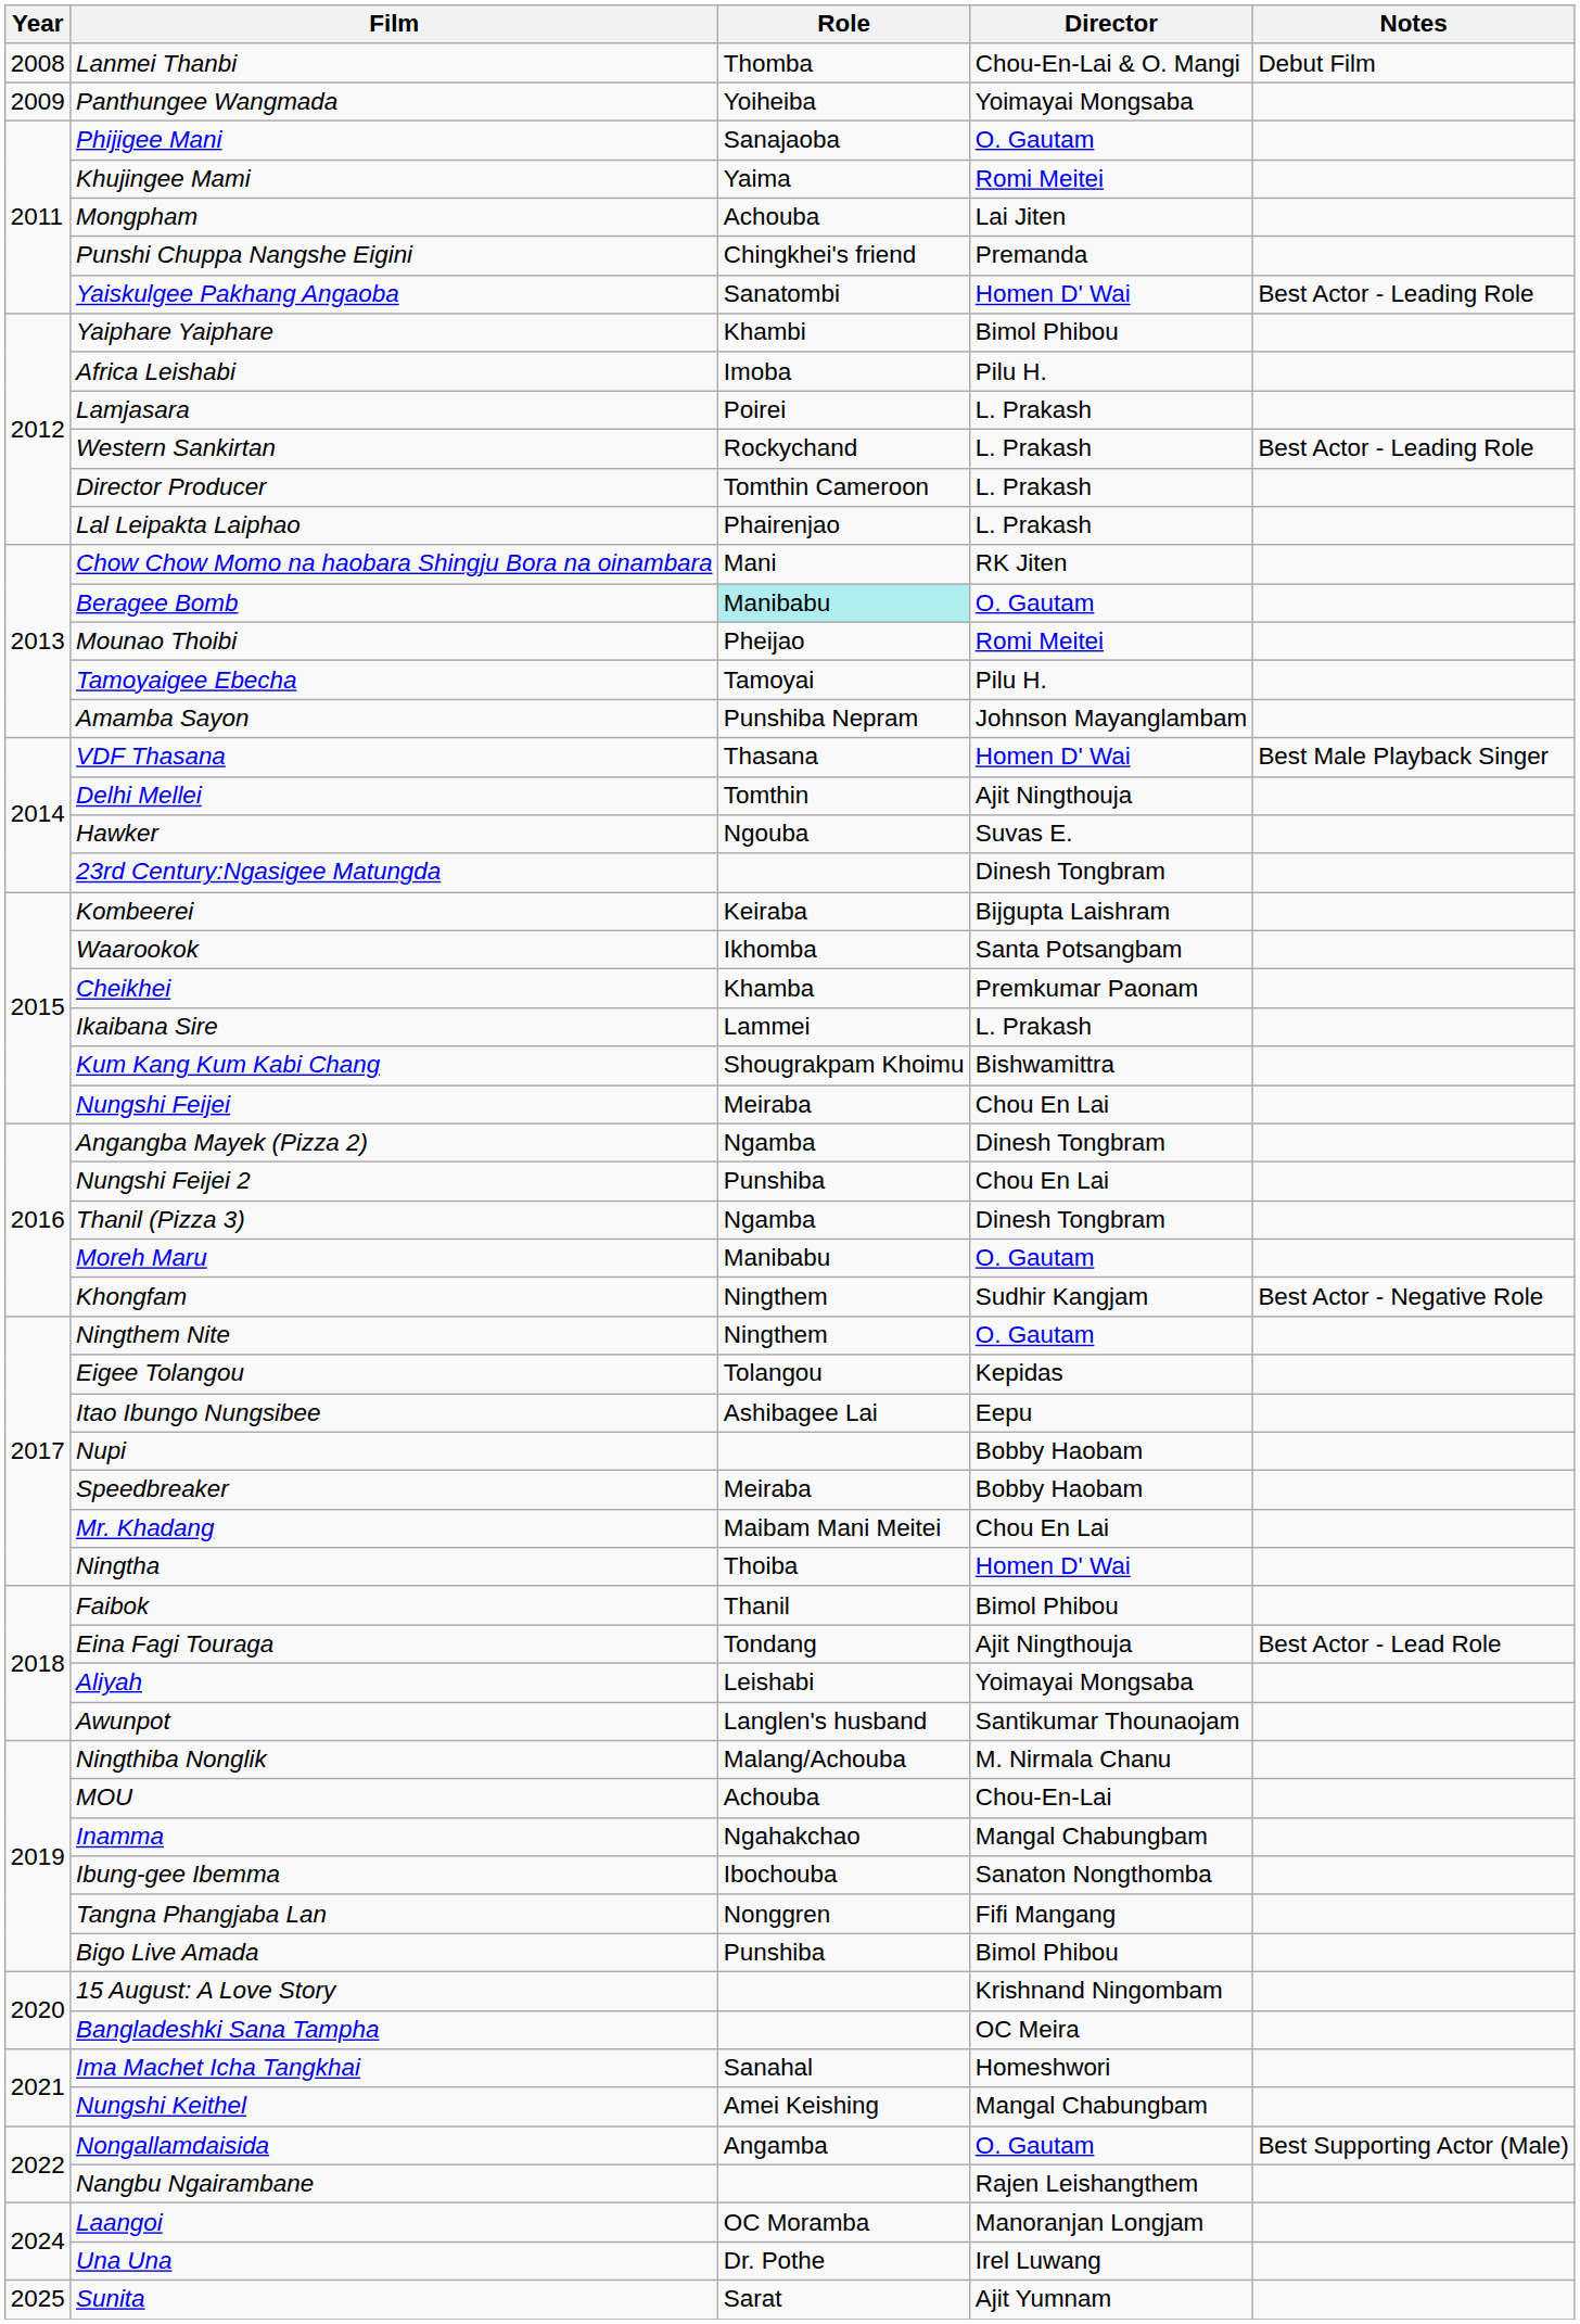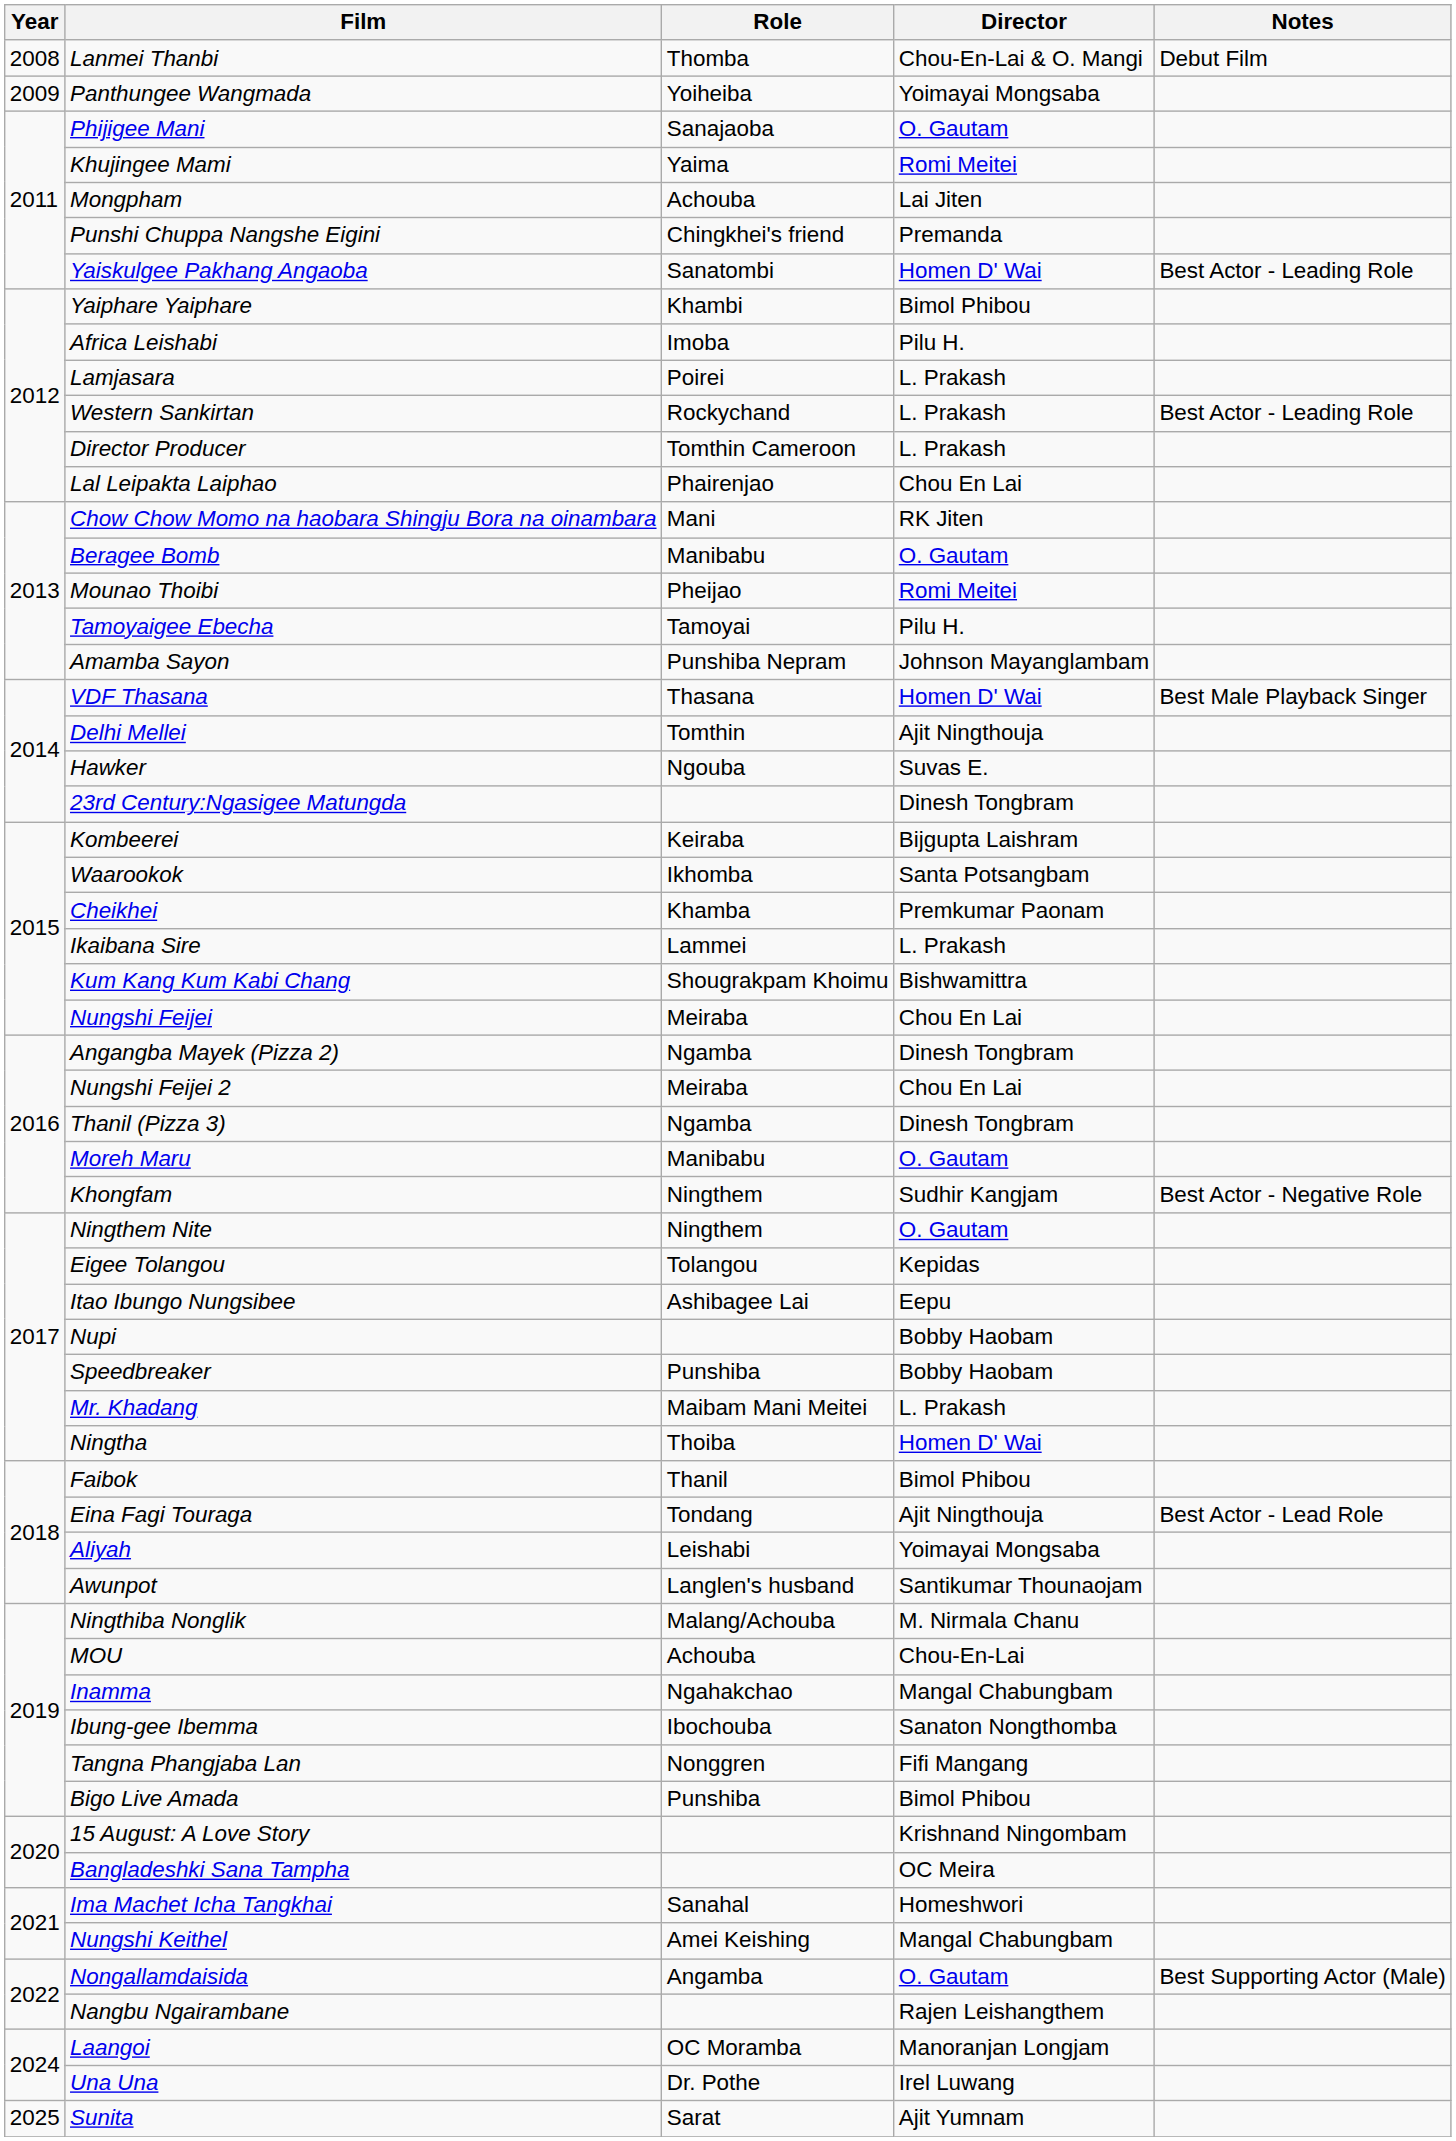 <table class="wikitable sortable">
 <tr>
 <th>Year</th>
 <th>Film</th>
 <th>Role</th>
 <th>Director</th>
 <th>Notes</th>
 </tr>
 <tr>
 <td>2008</td>
 <td><em>Lanmei Thanbi</em></td>
 <td>Thomba</td>
 <td>Chou-En-Lai & O. Mangi</td>
 <td>Debut Film</td>
 </tr>
 <tr>
 <td>2009</td>
 <td><em>Panthungee Wangmada</em></td>
 <td>Yoiheiba</td>
 <td>Yoimayai Mongsaba</td>
 <td></td>
 </tr>
 <tr>
 <td rowspan="5">2011</td>
 <td><em><a href='#'>Phijigee Mani</a></em></td>
 <td>Sanajaoba</td>
 <td><a href='#'>O. Gautam</a></td>
 <td></td>
 </tr>
 <tr>
 <td><em>Khujingee Mami</em></td>
 <td>Yaima</td>
 <td><a href='#'>Romi Meitei</a></td>
 <td></td>
 </tr>
 <tr>
 <td><em>Mongpham</em></td>
 <td>Achouba</td>
 <td>Lai Jiten</td>
 <td></td>
 </tr>
 <tr>
 <td><em>Punshi Chuppa Nangshe Eigini</em></td>
 <td>Chingkhei's friend</td>
 <td>Premanda</td>
 <td></td>
 </tr>
 <tr>
 <td><em><a href='#'>Yaiskulgee Pakhang Angaoba</a></em></td>
 <td>Sanatombi</td>
 <td><a href='#'>Homen D' Wai</a></td>
 <td>Best Actor - Leading Role</td>
 </tr>
 <tr>
 <td rowspan="6">2012</td>
 <td><em>Yaiphare Yaiphare</em></td>
 <td>Khambi</td>
 <td>Bimol Phibou</td>
 <td></td>
 </tr>
 <tr>
 <td><em>Africa Leishabi</em></td>
 <td>Imoba</td>
 <td>Pilu H.</td>
 <td></td>
 </tr>
 <tr>
 <td><em>Lamjasara</em></td>
 <td>Poirei</td>
 <td>L. Prakash</td>
 <td></td>
 </tr>
 <tr>
 <td><em>Western Sankirtan</em></td>
 <td>Rockychand</td>
 <td>L. Prakash</td>
 <td>Best Actor - Leading Role</td>
 </tr>
 <tr>
 <td><em>Director Producer</em></td>
 <td>Tomthin Cameroon</td>
 <td>L. Prakash</td>
 <td></td>
 </tr>
 <tr>
 <td><em>Lal Leipakta Laiphao</em></td>
 <td>Phairenjao</td>
-<td>L. Prakash</td>
+<td>Chou En Lai</td>
 <td></td>
 </tr>
 <tr>
 <td rowspan="5">2013</td>
 <td><em><a href='#'>Chow Chow Momo na haobara Shingju Bora na oinambara</a></em></td>
 <td>Mani</td>
 <td>RK Jiten</td>
 <td></td>
 </tr>
 <tr>
 <td><em><a href='#'>Beragee Bomb</a></em></td>
-<td style="background: paleturquoise;">Manibabu</td>
+<td>Manibabu</td>
 <td><a href='#'>O. Gautam</a></td>
 <td></td>
 </tr>
 <tr>
 <td><em>Mounao Thoibi</em></td>
 <td>Pheijao</td>
 <td><a href='#'>Romi Meitei</a></td>
 <td></td>
 </tr>
 <tr>
 <td><em><a href='#'>Tamoyaigee Ebecha</a></em></td>
 <td>Tamoyai</td>
 <td>Pilu H.</td>
 <td></td>
 </tr>
 <tr>
 <td><em>Amamba Sayon</em></td>
 <td>Punshiba Nepram</td>
 <td>Johnson Mayanglambam</td>
 <td></td>
 </tr>
 <tr>
 <td rowspan="4">2014</td>
 <td><em><a href='#'>VDF Thasana</a></em></td>
 <td>Thasana</td>
 <td><a href='#'>Homen D' Wai</a></td>
 <td>Best Male Playback Singer</td>
 </tr>
 <tr>
 <td><em><a href='#'>Delhi Mellei</a></em></td>
 <td>Tomthin</td>
 <td>Ajit Ningthouja</td>
 <td></td>
 </tr>
 <tr>
 <td><em>Hawker</em></td>
 <td>Ngouba</td>
 <td>Suvas E.</td>
 <td></td>
 </tr>
 <tr>
 <td><em><a href='#'>23rd Century:Ngasigee Matungda</a></em></td>
 <td></td>
 <td>Dinesh Tongbram</td>
 <td></td>
 </tr>
 <tr>
 <td rowspan="6">2015</td>
 <td><em>Kombeerei</em></td>
 <td>Keiraba</td>
 <td>Bijgupta Laishram</td>
 <td></td>
 </tr>
 <tr>
 <td><em>Waarookok</em></td>
 <td>Ikhomba</td>
 <td>Santa Potsangbam</td>
 <td></td>
 </tr>
 <tr>
 <td><em><a href='#'>Cheikhei</a></em></td>
 <td>Khamba</td>
 <td>Premkumar Paonam</td>
 <td></td>
 </tr>
 <tr>
 <td><em>Ikaibana Sire</em></td>
 <td>Lammei</td>
 <td>L. Prakash</td>
 <td></td>
 </tr>
 <tr>
 <td><em><a href='#'>Kum Kang Kum Kabi Chang</a></em></td>
 <td>Shougrakpam Khoimu</td>
 <td>Bishwamittra</td>
 <td></td>
 </tr>
 <tr>
 <td><em><a href='#'>Nungshi Feijei</a></em></td>
 <td>Meiraba</td>
 <td>Chou En Lai</td>
 <td></td>
 </tr>
 <tr>
 <td rowspan="5">2016</td>
 <td><em>Angangba Mayek (Pizza 2)</em></td>
 <td>Ngamba</td>
 <td>Dinesh Tongbram</td>
 <td></td>
 </tr>
 <tr>
 <td><em>Nungshi Feijei 2</em></td>
-<td>Punshiba</td>
+<td>Meiraba</td>
 <td>Chou En Lai</td>
 <td></td>
 </tr>
 <tr>
 <td><em>Thanil (Pizza 3)</em></td>
 <td>Ngamba</td>
 <td>Dinesh Tongbram</td>
 <td></td>
 </tr>
 <tr>
 <td><em><a href='#'>Moreh Maru</a></em></td>
 <td>Manibabu</td>
 <td><a href='#'>O. Gautam</a></td>
 <td></td>
 </tr>
 <tr>
 <td><em>Khongfam</em></td>
 <td>Ningthem</td>
 <td>Sudhir Kangjam</td>
 <td>Best Actor - Negative Role</td>
 </tr>
 <tr>
 <td rowspan="7">2017</td>
 <td><em>Ningthem Nite</em></td>
 <td>Ningthem</td>
 <td><a href='#'>O. Gautam</a></td>
 <td></td>
 </tr>
 <tr>
 <td><em>Eigee Tolangou</em></td>
 <td>Tolangou</td>
 <td>Kepidas</td>
 <td></td>
 </tr>
 <tr>
 <td><em>Itao Ibungo Nungsibee</em></td>
 <td>Ashibagee Lai</td>
 <td>Eepu</td>
 <td></td>
 </tr>
 <tr>
 <td><em>Nupi</em></td>
 <td></td>
 <td>Bobby Haobam</td>
 <td></td>
 </tr>
 <tr>
 <td><em>Speedbreaker</em></td>
-<td>Meiraba</td>
+<td>Punshiba</td>
 <td>Bobby Haobam</td>
 <td></td>
 </tr>
 <tr>
 <td><em><a href='#'>Mr. Khadang</a></em></td>
 <td>Maibam Mani Meitei</td>
-<td>Chou En Lai</td>
+<td>L. Prakash</td>
 <td></td>
 </tr>
 <tr>
 <td><em>Ningtha</em></td>
 <td>Thoiba</td>
 <td><a href='#'>Homen D' Wai</a></td>
 <td></td>
 </tr>
 <tr>
 <td rowspan="4">2018</td>
 <td><em>Faibok</em></td>
 <td>Thanil</td>
 <td>Bimol Phibou</td>
 <td></td>
 </tr>
 <tr>
 <td><em>Eina Fagi Touraga</em></td>
 <td>Tondang</td>
 <td>Ajit Ningthouja</td>
 <td>Best Actor - Lead Role</td>
 </tr>
 <tr>
 <td><em><a href='#'>Aliyah</a></em></td>
 <td>Leishabi</td>
 <td>Yoimayai Mongsaba</td>
 <td></td>
 </tr>
 <tr>
 <td><em>Awunpot</em></td>
 <td>Langlen's husband</td>
 <td>Santikumar Thounaojam</td>
 <td></td>
 </tr>
 <tr>
 <td rowspan="6">2019</td>
 <td><em>Ningthiba Nonglik</em></td>
 <td>Malang/Achouba</td>
 <td>M. Nirmala Chanu</td>
 <td></td>
 </tr>
 <tr>
 <td><em>MOU</em></td>
 <td>Achouba</td>
 <td>Chou-En-Lai</td>
 <td></td>
 </tr>
 <tr>
 <td><em><a href='#'>Inamma</a></em></td>
 <td>Ngahakchao</td>
 <td>Mangal Chabungbam</td>
 <td></td>
 </tr>
 <tr>
 <td><em>Ibung-gee Ibemma</em></td>
 <td>Ibochouba</td>
 <td>Sanaton Nongthomba</td>
 <td></td>
 </tr>
 <tr>
 <td><em>Tangna Phangjaba Lan</em></td>
 <td>Nonggren</td>
 <td>Fifi Mangang</td>
 <td></td>
 </tr>
 <tr>
 <td><em>Bigo Live Amada</em></td>
 <td>Punshiba</td>
 <td>Bimol Phibou</td>
 <td></td>
 </tr>
 <tr>
 <td rowspan="2">2020</td>
 <td><em>15 August: A Love Story</em></td>
 <td></td>
 <td>Krishnand Ningombam</td>
 <td></td>
 </tr>
 <tr>
 <td><em><a href='#'>Bangladeshki Sana Tampha</a></em></td>
 <td></td>
 <td>OC Meira</td>
 <td></td>
 </tr>
 <tr>
 <td rowspan="2">2021</td>
 <td><em><a href='#'>Ima Machet Icha Tangkhai</a></em></td>
 <td>Sanahal</td>
 <td>Homeshwori</td>
 <td></td>
 </tr>
 <tr>
 <td><em><a href='#'>Nungshi Keithel</a></em></td>
 <td>Amei Keishing</td>
 <td>Mangal Chabungbam</td>
 <td></td>
 </tr>
 <tr>
 <td rowspan="2">2022</td>
 <td><em><a href='#'>Nongallamdaisida</a></em></td>
 <td>Angamba</td>
 <td><a href='#'>O. Gautam</a></td>
 <td>Best Supporting Actor (Male)</td>
 </tr>
 <tr>
 <td><em>Nangbu Ngairambane</em></td>
 <td></td>
 <td>Rajen Leishangthem</td>
 <td></td>
 </tr>
 <tr>
 <td rowspan="2">2024</td>
 <td><em><a href='#'>Laangoi</a></em></td>
 <td>OC Moramba</td>
 <td>Manoranjan Longjam</td>
 <td></td>
 </tr>
 <tr>
 <td><em><a href='#'>Una Una</a></em></td>
 <td>Dr. Pothe</td>
 <td>Irel Luwang</td>
 <td></td>
 </tr>
 <tr>
 <td>2025</td>
 <td><em><a href='#'>Sunita</a></em></td>
 <td>Sarat</td>
 <td>Ajit Yumnam</td>
 <td></td>
 </tr>
 </table>
